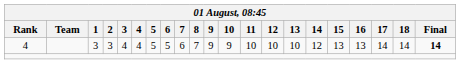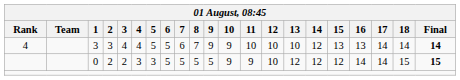 <table class=wikitable style="text-align:center; width: 55%">
 <tr>
 <th colspan=21><em>01 August, 08:45</em></th>
 </tr>
 <tr>
 <th>Rank</th>
 <th>Team</th>
 <th>1</th>
 <th>2</th>
 <th>3</th>
 <th>4</th>
 <th>5</th>
 <th>6</th>
 <th>7</th>
 <th>8</th>
 <th>9</th>
 <th>10</th>
 <th>11</th>
 <th>12</th>
 <th>13</th>
 <th>14</th>
 <th>15</th>
 <th>16</th>
 <th>17</th>
 <th>18</th>
 <th>Final</th>
 </tr>
 <tr>
 <td>4</td>
 <td align=left></td>
 <td>3</td>
 <td>3</td>
 <td>4</td>
 <td>4</td>
 <td>5</td>
 <td>5</td>
 <td>6</td>
 <td>7</td>
 <td>9</td>
 <td>9</td>
 <td>10</td>
 <td>10</td>
 <td>10</td>
 <td>12</td>
 <td>13</td>
 <td>13</td>
 <td>14</td>
 <td>14</td>
 <td><strong>14</strong></td>
 </tr>
 <tr>
+<td></td>
+<td align=left><strong></strong></td>
+<td>0</td>
+<td>2</td>
+<td>2</td>
+<td>3</td>
+<td>3</td>
+<td>5</td>
+<td>5</td>
+<td>5</td>
+<td>5</td>
+<td>9</td>
+<td>9</td>
+<td>10</td>
+<td>12</td>
+<td>12</td>
+<td>12</td>
+<td>14</td>
+<td>14</td>
+<td>15</td>
+<td><strong>15</strong></td>
+</tr>
+<tr>
 <td colspan=21></td>
 </tr>
 </table>
